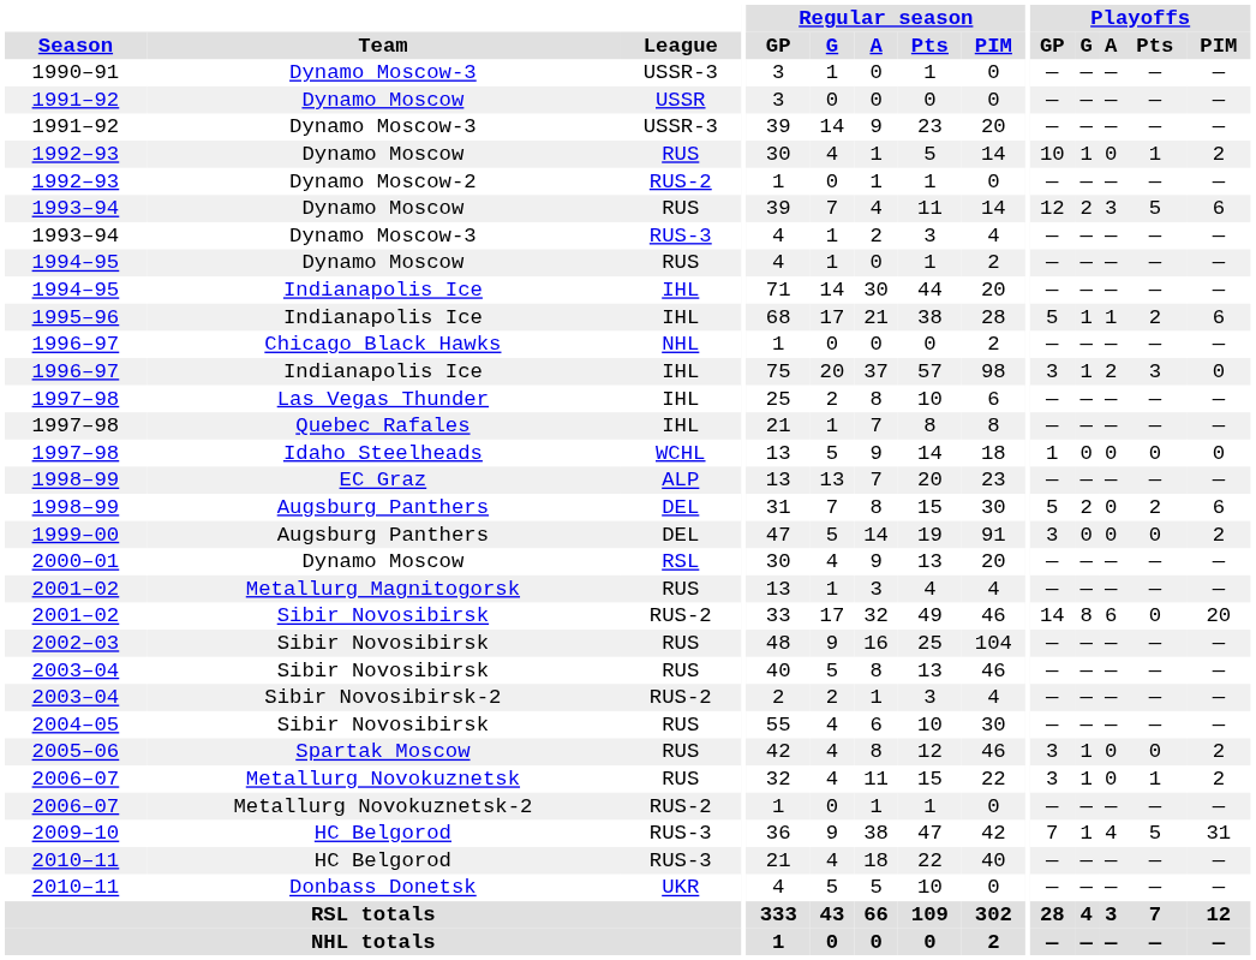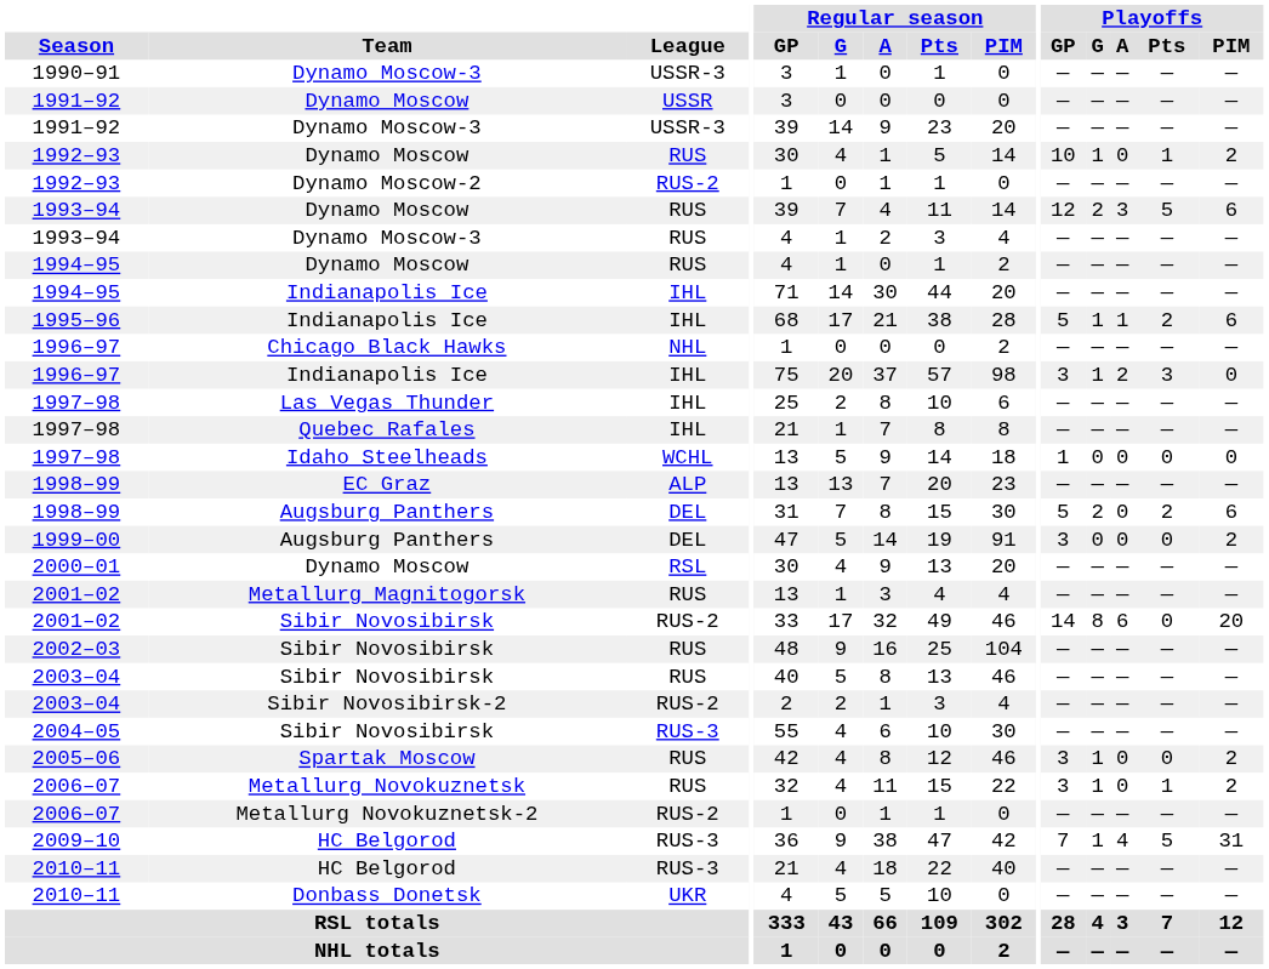 <table border="0" cellpadding="1" cellspacing="0" style="text-align:center; width:60em">
 <tr bgcolor="#e0e0e0">
 <th colspan="3" bgcolor="#ffffff"></th>
 <th rowspan="100" bgcolor="#ffffff"></th>
 <th colspan="5"><a href='#'>Regular season</a></th>
 <th rowspan="100" bgcolor="#ffffff"></th>
 <th colspan="5"><a href='#'>Playoffs</a></th>
 </tr>
 <tr bgcolor="#e0e0e0">
 <th><a href='#'>Season</a></th>
 <th>Team</th>
 <th>League</th>
 <th>GP</th>
 <th><a href='#'>G</a></th>
 <th><a href='#'>A</a></th>
 <th><a href='#'>Pts</a></th>
 <th><a href='#'>PIM</a></th>
 <th>GP</th>
 <th>G</th>
 <th>A</th>
 <th>Pts</th>
 <th>PIM</th>
 </tr>
 <tr>
 <td>1990–91</td>
 <td><a href='#'>Dynamo Moscow-3</a></td>
 <td>USSR-3</td>
 <td>3</td>
 <td>1</td>
 <td>0</td>
 <td>1</td>
 <td>0</td>
 <td>—</td>
 <td>—</td>
 <td>—</td>
 <td>—</td>
 <td>—</td>
 </tr>
 <tr bgcolor="#f0f0f0">
 <td><a href='#'>1991–92</a></td>
 <td><a href='#'>Dynamo Moscow</a></td>
 <td><a href='#'>USSR</a></td>
 <td>3</td>
 <td>0</td>
 <td>0</td>
 <td>0</td>
 <td>0</td>
 <td>—</td>
 <td>—</td>
 <td>—</td>
 <td>—</td>
 <td>—</td>
 </tr>
 <tr>
 <td>1991–92</td>
 <td>Dynamo Moscow-3</td>
 <td>USSR-3</td>
 <td>39</td>
 <td>14</td>
 <td>9</td>
 <td>23</td>
 <td>20</td>
 <td>—</td>
 <td>—</td>
 <td>—</td>
 <td>—</td>
 <td>—</td>
 </tr>
 <tr bgcolor="#f0f0f0">
 <td><a href='#'>1992–93</a></td>
 <td>Dynamo Moscow</td>
 <td><a href='#'>RUS</a></td>
 <td>30</td>
 <td>4</td>
 <td>1</td>
 <td>5</td>
 <td>14</td>
 <td>10</td>
 <td>1</td>
 <td>0</td>
 <td>1</td>
 <td>2</td>
 </tr>
 <tr>
 <td><a href='#'>1992–93</a></td>
 <td>Dynamo Moscow-2</td>
 <td><a href='#'>RUS-2</a></td>
 <td>1</td>
 <td>0</td>
 <td>1</td>
 <td>1</td>
 <td>0</td>
 <td>—</td>
 <td>—</td>
 <td>—</td>
 <td>—</td>
 <td>—</td>
 </tr>
 <tr bgcolor="#f0f0f0">
 <td><a href='#'>1993–94</a></td>
 <td>Dynamo Moscow</td>
 <td>RUS</td>
 <td>39</td>
 <td>7</td>
 <td>4</td>
 <td>11</td>
 <td>14</td>
 <td>12</td>
 <td>2</td>
 <td>3</td>
 <td>5</td>
 <td>6</td>
 </tr>
 <tr>
 <td>1993–94</td>
 <td>Dynamo Moscow-3</td>
-<td><a href='#'>RUS-3</a></td>
+<td>RUS</td>
 <td>4</td>
 <td>1</td>
 <td>2</td>
 <td>3</td>
 <td>4</td>
 <td>—</td>
 <td>—</td>
 <td>—</td>
 <td>—</td>
 <td>—</td>
 </tr>
 <tr bgcolor="#f0f0f0">
 <td><a href='#'>1994–95</a></td>
 <td>Dynamo Moscow</td>
 <td>RUS</td>
 <td>4</td>
 <td>1</td>
 <td>0</td>
 <td>1</td>
 <td>2</td>
 <td>—</td>
 <td>—</td>
 <td>—</td>
 <td>—</td>
 <td>—</td>
 </tr>
 <tr>
 <td><a href='#'>1994–95</a></td>
 <td><a href='#'>Indianapolis Ice</a></td>
 <td><a href='#'>IHL</a></td>
 <td>71</td>
 <td>14</td>
 <td>30</td>
 <td>44</td>
 <td>20</td>
 <td>—</td>
 <td>—</td>
 <td>—</td>
 <td>—</td>
 <td>—</td>
 </tr>
 <tr bgcolor="#f0f0f0">
 <td><a href='#'>1995–96</a></td>
 <td>Indianapolis Ice</td>
 <td>IHL</td>
 <td>68</td>
 <td>17</td>
 <td>21</td>
 <td>38</td>
 <td>28</td>
 <td>5</td>
 <td>1</td>
 <td>1</td>
 <td>2</td>
 <td>6</td>
 </tr>
 <tr>
 <td><a href='#'>1996–97</a></td>
 <td><a href='#'>Chicago Black Hawks</a></td>
 <td><a href='#'>NHL</a></td>
 <td>1</td>
 <td>0</td>
 <td>0</td>
 <td>0</td>
 <td>2</td>
 <td>—</td>
 <td>—</td>
 <td>—</td>
 <td>—</td>
 <td>—</td>
 </tr>
 <tr bgcolor="#f0f0f0">
 <td><a href='#'>1996–97</a></td>
 <td>Indianapolis Ice</td>
 <td>IHL</td>
 <td>75</td>
 <td>20</td>
 <td>37</td>
 <td>57</td>
 <td>98</td>
 <td>3</td>
 <td>1</td>
 <td>2</td>
 <td>3</td>
 <td>0</td>
 </tr>
 <tr>
 <td><a href='#'>1997–98</a></td>
 <td><a href='#'>Las Vegas Thunder</a></td>
 <td>IHL</td>
 <td>25</td>
 <td>2</td>
 <td>8</td>
 <td>10</td>
 <td>6</td>
 <td>—</td>
 <td>—</td>
 <td>—</td>
 <td>—</td>
 <td>—</td>
 </tr>
 <tr bgcolor="#f0f0f0">
 <td>1997–98</td>
 <td><a href='#'>Quebec Rafales</a></td>
 <td>IHL</td>
 <td>21</td>
 <td>1</td>
 <td>7</td>
 <td>8</td>
 <td>8</td>
 <td>—</td>
 <td>—</td>
 <td>—</td>
 <td>—</td>
 <td>—</td>
 </tr>
 <tr>
 <td><a href='#'>1997–98</a></td>
 <td><a href='#'>Idaho Steelheads</a></td>
 <td><a href='#'>WCHL</a></td>
 <td>13</td>
 <td>5</td>
 <td>9</td>
 <td>14</td>
 <td>18</td>
 <td>1</td>
 <td>0</td>
 <td>0</td>
 <td>0</td>
 <td>0</td>
 </tr>
 <tr bgcolor="#f0f0f0">
 <td><a href='#'>1998–99</a></td>
 <td><a href='#'>EC Graz</a></td>
 <td><a href='#'>ALP</a></td>
 <td>13</td>
 <td>13</td>
 <td>7</td>
 <td>20</td>
 <td>23</td>
 <td>—</td>
 <td>—</td>
 <td>—</td>
 <td>—</td>
 <td>—</td>
 </tr>
 <tr>
 <td><a href='#'>1998–99</a></td>
 <td><a href='#'>Augsburg Panthers</a></td>
 <td><a href='#'>DEL</a></td>
 <td>31</td>
 <td>7</td>
 <td>8</td>
 <td>15</td>
 <td>30</td>
 <td>5</td>
 <td>2</td>
 <td>0</td>
 <td>2</td>
 <td>6</td>
 </tr>
 <tr bgcolor="#f0f0f0">
 <td><a href='#'>1999–00</a></td>
 <td>Augsburg Panthers</td>
 <td>DEL</td>
 <td>47</td>
 <td>5</td>
 <td>14</td>
 <td>19</td>
 <td>91</td>
 <td>3</td>
 <td>0</td>
 <td>0</td>
 <td>0</td>
 <td>2</td>
 </tr>
 <tr>
 <td><a href='#'>2000–01</a></td>
 <td>Dynamo Moscow</td>
 <td><a href='#'>RSL</a></td>
 <td>30</td>
 <td>4</td>
 <td>9</td>
 <td>13</td>
 <td>20</td>
 <td>—</td>
 <td>—</td>
 <td>—</td>
 <td>—</td>
 <td>—</td>
 </tr>
 <tr bgcolor="#f0f0f0">
 <td><a href='#'>2001–02</a></td>
 <td><a href='#'>Metallurg Magnitogorsk</a></td>
 <td>RUS</td>
 <td>13</td>
 <td>1</td>
 <td>3</td>
 <td>4</td>
 <td>4</td>
 <td>—</td>
 <td>—</td>
 <td>—</td>
 <td>—</td>
 <td>—</td>
 </tr>
 <tr>
 <td><a href='#'>2001–02</a></td>
 <td><a href='#'>Sibir Novosibirsk</a></td>
 <td>RUS-2</td>
 <td>33</td>
 <td>17</td>
 <td>32</td>
 <td>49</td>
 <td>46</td>
 <td>14</td>
 <td>8</td>
 <td>6</td>
 <td>0</td>
 <td>20</td>
 </tr>
 <tr bgcolor="#f0f0f0">
 <td><a href='#'>2002–03</a></td>
 <td>Sibir Novosibirsk</td>
 <td>RUS</td>
 <td>48</td>
 <td>9</td>
 <td>16</td>
 <td>25</td>
 <td>104</td>
 <td>—</td>
 <td>—</td>
 <td>—</td>
 <td>—</td>
 <td>—</td>
 </tr>
 <tr>
 <td><a href='#'>2003–04</a></td>
 <td>Sibir Novosibirsk</td>
 <td>RUS</td>
 <td>40</td>
 <td>5</td>
 <td>8</td>
 <td>13</td>
 <td>46</td>
 <td>—</td>
 <td>—</td>
 <td>—</td>
 <td>—</td>
 <td>—</td>
 </tr>
 <tr bgcolor="#f0f0f0">
 <td><a href='#'>2003–04</a></td>
 <td>Sibir Novosibirsk-2</td>
 <td>RUS-2</td>
 <td>2</td>
 <td>2</td>
 <td>1</td>
 <td>3</td>
 <td>4</td>
 <td>—</td>
 <td>—</td>
 <td>—</td>
 <td>—</td>
 <td>—</td>
 </tr>
 <tr>
 <td><a href='#'>2004–05</a></td>
 <td>Sibir Novosibirsk</td>
-<td>RUS</td>
+<td><a href='#'>RUS-3</a></td>
 <td>55</td>
 <td>4</td>
 <td>6</td>
 <td>10</td>
 <td>30</td>
 <td>—</td>
 <td>—</td>
 <td>—</td>
 <td>—</td>
 <td>—</td>
 </tr>
 <tr bgcolor="#f0f0f0">
 <td><a href='#'>2005–06</a></td>
 <td><a href='#'>Spartak Moscow</a></td>
 <td>RUS</td>
 <td>42</td>
 <td>4</td>
 <td>8</td>
 <td>12</td>
 <td>46</td>
 <td>3</td>
 <td>1</td>
 <td>0</td>
 <td>0</td>
 <td>2</td>
 </tr>
 <tr>
 <td><a href='#'>2006–07</a></td>
 <td><a href='#'>Metallurg Novokuznetsk</a></td>
 <td>RUS</td>
 <td>32</td>
 <td>4</td>
 <td>11</td>
 <td>15</td>
 <td>22</td>
 <td>3</td>
 <td>1</td>
 <td>0</td>
 <td>1</td>
 <td>2</td>
 </tr>
 <tr bgcolor="#f0f0f0">
 <td><a href='#'>2006–07</a></td>
 <td>Metallurg Novokuznetsk-2</td>
 <td>RUS-2</td>
 <td>1</td>
 <td>0</td>
 <td>1</td>
 <td>1</td>
 <td>0</td>
 <td>—</td>
 <td>—</td>
 <td>—</td>
 <td>—</td>
 <td>—</td>
 </tr>
 <tr>
 <td><a href='#'>2009–10</a></td>
 <td><a href='#'>HC Belgorod</a></td>
 <td>RUS-3</td>
 <td>36</td>
 <td>9</td>
 <td>38</td>
 <td>47</td>
 <td>42</td>
 <td>7</td>
 <td>1</td>
 <td>4</td>
 <td>5</td>
 <td>31</td>
 </tr>
 <tr bgcolor="#f0f0f0">
 <td><a href='#'>2010–11</a></td>
 <td>HC Belgorod</td>
 <td>RUS-3</td>
 <td>21</td>
 <td>4</td>
 <td>18</td>
 <td>22</td>
 <td>40</td>
 <td>—</td>
 <td>—</td>
 <td>—</td>
 <td>—</td>
 <td>—</td>
 </tr>
 <tr>
 <td><a href='#'>2010–11</a></td>
 <td><a href='#'>Donbass Donetsk</a></td>
 <td><a href='#'>UKR</a></td>
 <td>4</td>
 <td>5</td>
 <td>5</td>
 <td>10</td>
 <td>0</td>
 <td>—</td>
 <td>—</td>
 <td>—</td>
 <td>—</td>
 <td>—</td>
 </tr>
 <tr bgcolor="#e0e0e0">
 <th colspan="3">RSL totals</th>
 <th>333</th>
 <th>43</th>
 <th>66</th>
 <th>109</th>
 <th>302</th>
 <th>28</th>
 <th>4</th>
 <th>3</th>
 <th>7</th>
 <th>12</th>
 </tr>
 <tr bgcolor="#e0e0e0">
 <th colspan="3">NHL totals</th>
 <th>1</th>
 <th>0</th>
 <th>0</th>
 <th>0</th>
 <th>2</th>
 <th>—</th>
 <th>—</th>
 <th>—</th>
 <th>—</th>
 <th>—</th>
 </tr>
 </table>
